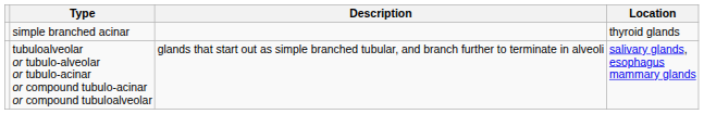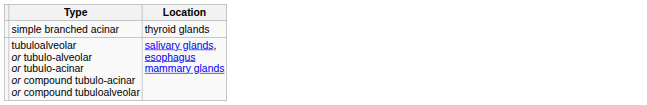 <table class="wikitable">
 <tr>
 <th></th>
 <th>Type</th>
-<th>Description</th>
 <th>Location</th>
 </tr>
 <tr>
 <td></td>
 <td valign=top>simple branched acinar<br></td>
-<td valign=top></td>
 <td valign=top>thyroid glands</td>
 </tr>
 <tr>
 <td></td>
 <td valign=top>tubuloalveolar<br><em>or</em> tubulo-alveolar<br><em>or</em> tubulo-acinar<br><em>or</em> compound tubulo-acinar<br><em>or</em> compound tubuloalveolar</td>
-<td valign=top>glands that start out as simple branched tubular, and branch further to terminate in alveoli</td>
 <td valign=top><a href='#'>salivary glands</a>,<br><a href='#'>esophagus</a><br><a href='#'>mammary glands</a></td>
 </tr>
 </table>
